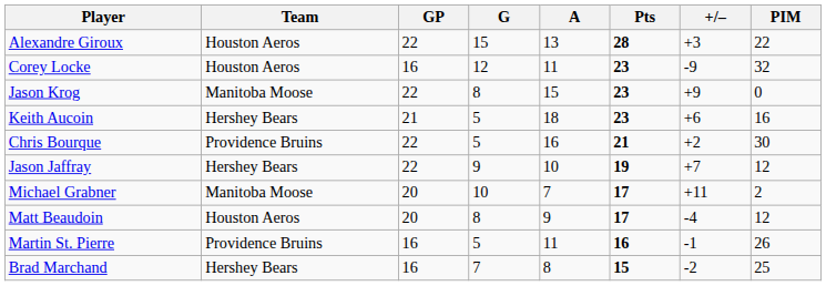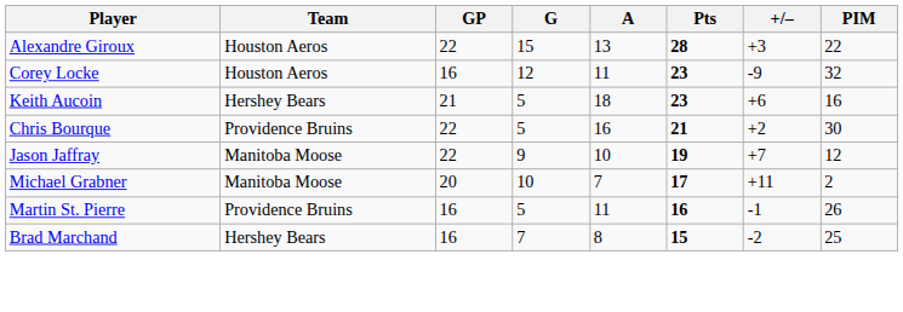 <table class="wikitable sortable">
 <tr>
 <th style="width:12em">Player</th>
 <th style="width:12em">Team</th>
 <th style="width:4em">GP</th>
 <th style="width:4em">G</th>
 <th style="width:4em">A</th>
 <th style="width:4em">Pts</th>
 <th style="width:4em">+/–</th>
 <th style="width:4em">PIM</th>
 </tr>
 <tr>
 <td><a href='#'>Alexandre Giroux</a></td>
 <td align=left>Houston Aeros</td>
 <td>22</td>
 <td>15</td>
 <td>13</td>
 <td><strong>28</strong></td>
 <td>+3</td>
 <td>22</td>
 </tr>
 <tr>
 <td><a href='#'>Corey Locke</a></td>
 <td align=left>Houston Aeros</td>
 <td>16</td>
 <td>12</td>
 <td>11</td>
 <td><strong>23</strong></td>
 <td>-9</td>
 <td>32</td>
 </tr>
 <tr>
-<td><a href='#'>Jason Krog</a></td>
-<td align=left>Manitoba Moose</td>
-<td>22</td>
-<td>8</td>
-<td>15</td>
-<td><strong>23</strong></td>
-<td>+9</td>
-<td>0</td>
-</tr>
-<tr>
 <td><a href='#'>Keith Aucoin</a></td>
 <td align=left>Hershey Bears</td>
 <td>21</td>
 <td>5</td>
 <td>18</td>
 <td><strong>23</strong></td>
 <td>+6</td>
 <td>16</td>
 </tr>
 <tr>
 <td><a href='#'>Chris Bourque</a></td>
 <td align=left>Providence Bruins</td>
 <td>22</td>
 <td>5</td>
 <td>16</td>
 <td><strong>21</strong></td>
 <td>+2</td>
 <td>30</td>
 </tr>
 <tr>
 <td><a href='#'>Jason Jaffray</a></td>
-<td align=left>Hershey Bears</td>
+<td align=left>Manitoba Moose</td>
 <td>22</td>
 <td>9</td>
 <td>10</td>
 <td><strong>19</strong></td>
 <td>+7</td>
 <td>12</td>
 </tr>
 <tr>
 <td><a href='#'>Michael Grabner</a></td>
 <td align=left>Manitoba Moose</td>
 <td>20</td>
 <td>10</td>
 <td>7</td>
 <td><strong>17</strong></td>
 <td>+11</td>
 <td>2</td>
-</tr>
-<tr>
-<td><a href='#'>Matt Beaudoin</a></td>
-<td align=left>Houston Aeros</td>
-<td>20</td>
-<td>8</td>
-<td>9</td>
-<td><strong>17</strong></td>
-<td>-4</td>
-<td>12</td>
 </tr>
 <tr>
 <td><a href='#'>Martin St. Pierre</a></td>
 <td align=left>Providence Bruins</td>
 <td>16</td>
 <td>5</td>
 <td>11</td>
 <td><strong>16</strong></td>
 <td>-1</td>
 <td>26</td>
 </tr>
 <tr>
 <td><a href='#'>Brad Marchand</a></td>
 <td align=left>Hershey Bears</td>
 <td>16</td>
 <td>7</td>
 <td>8</td>
 <td><strong>15</strong></td>
 <td>-2</td>
 <td>25</td>
 </tr>
 </table>
